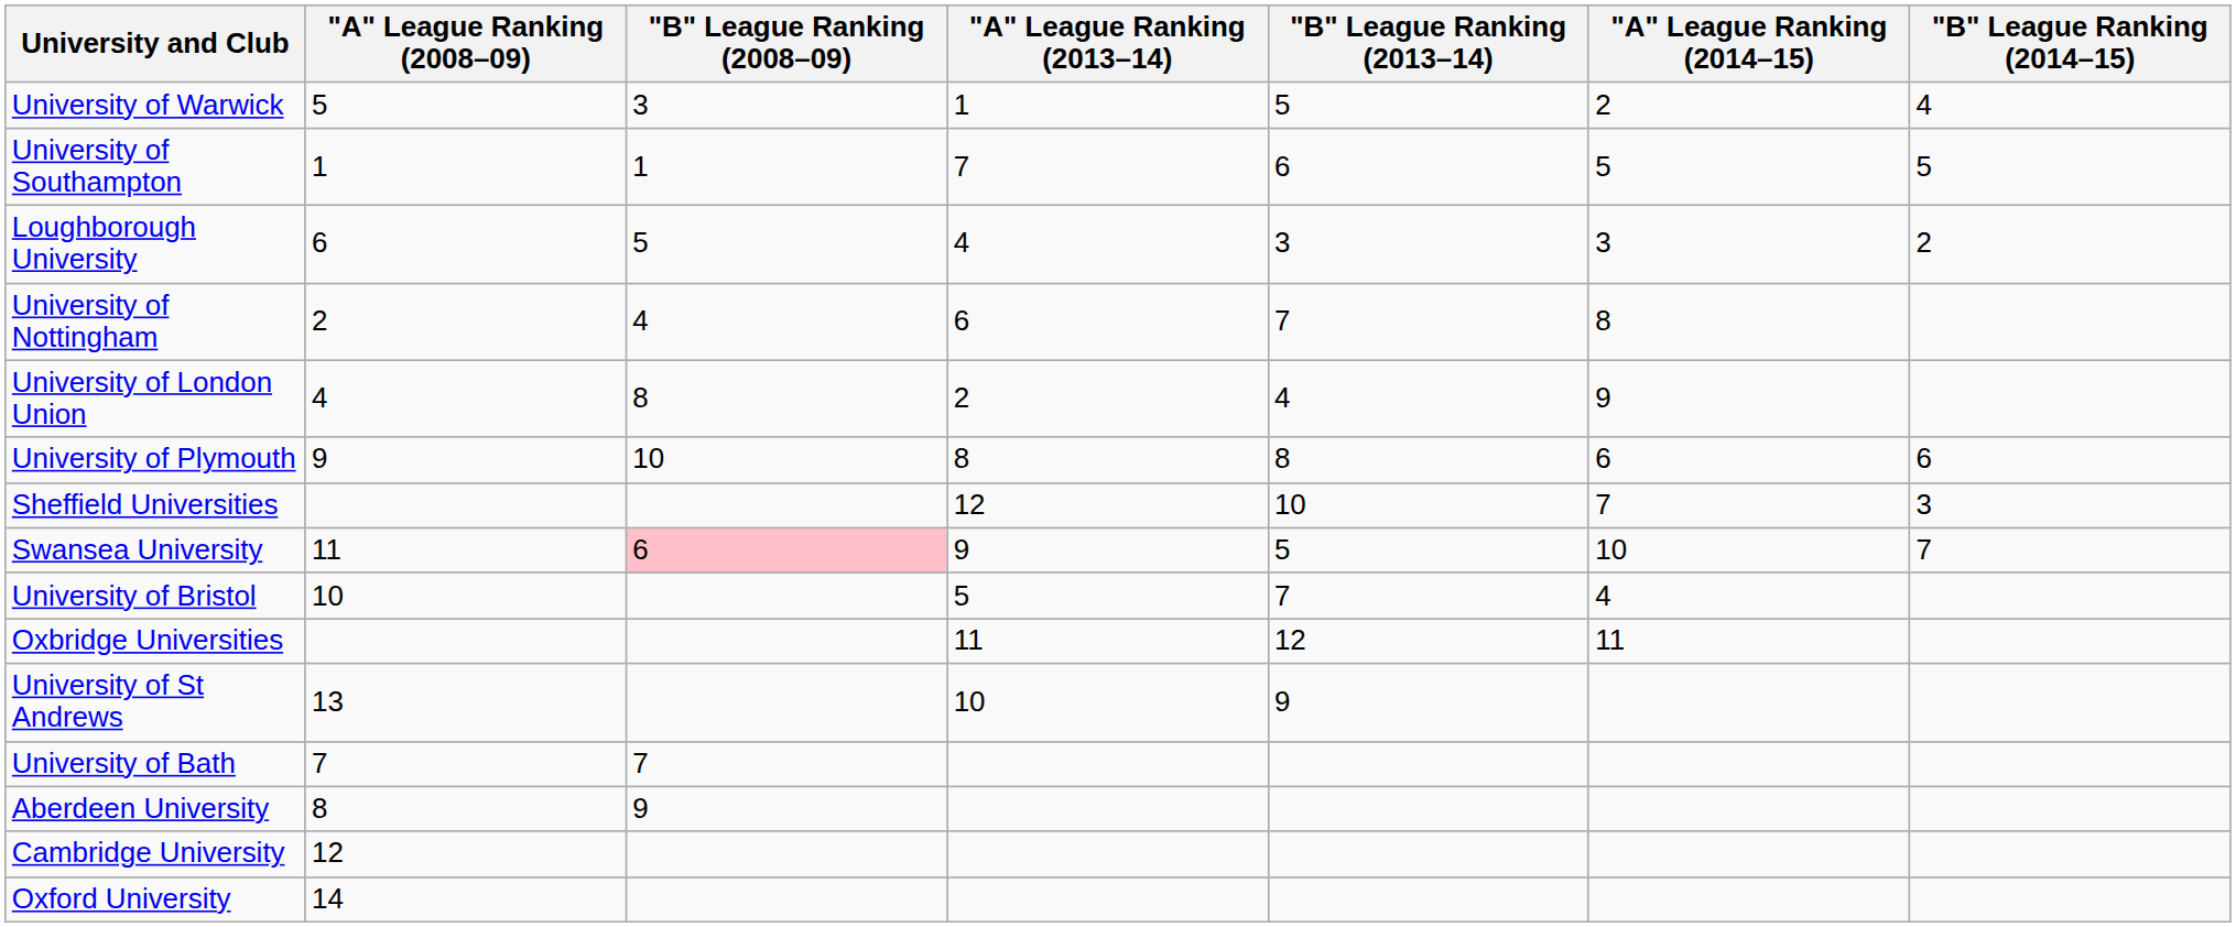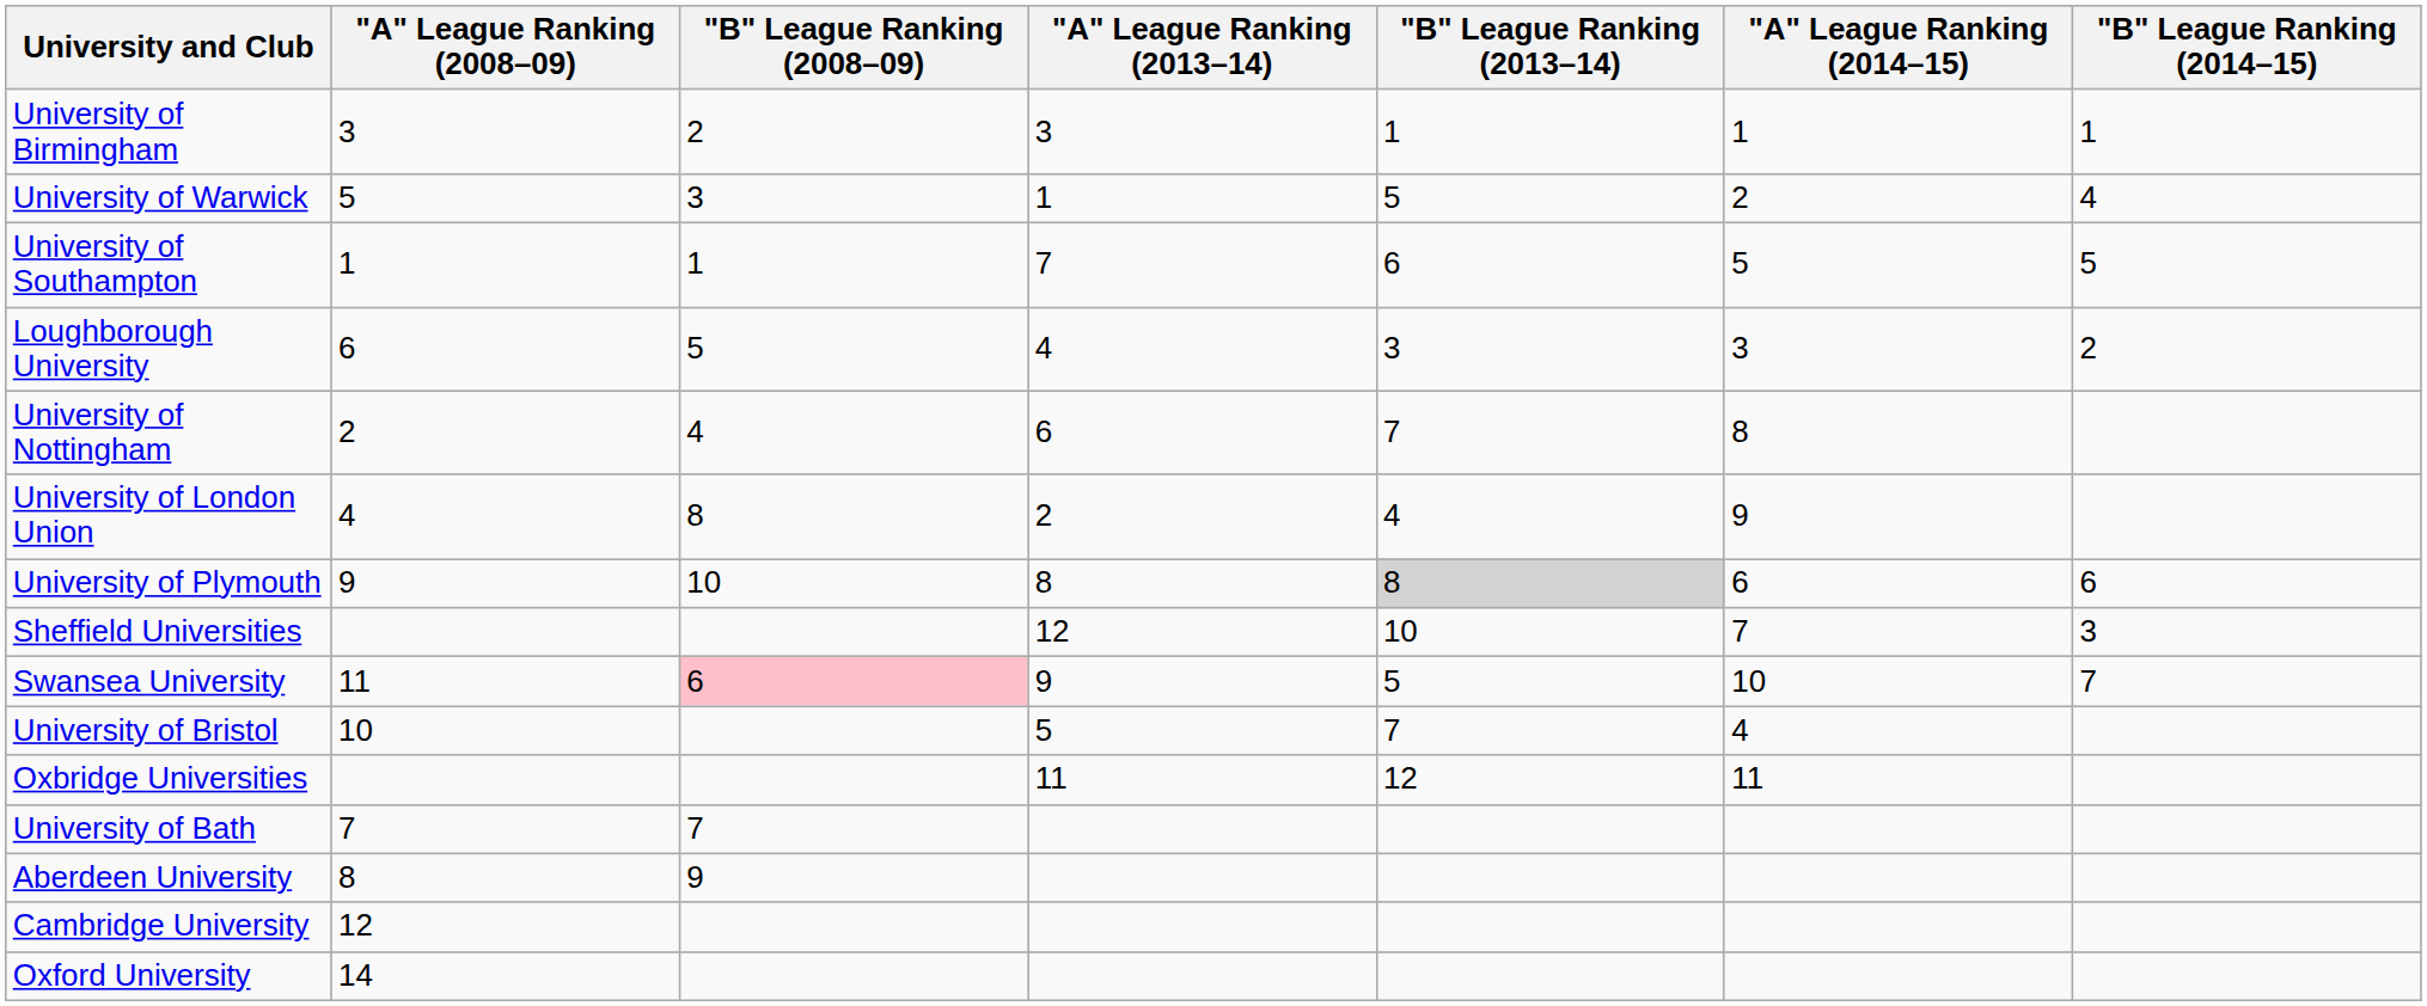 <table class="wikitable sortable" border="1">
 <tr>
 <th>University and Club</th>
 <th>"A" League Ranking (2008–09)</th>
 <th>"B" League Ranking (2008–09)</th>
 <th>"A" League Ranking (2013–14)</th>
 <th>"B" League Ranking (2013–14)</th>
 <th>"A" League Ranking (2014–15)</th>
 <th>"B" League Ranking (2014–15)</th>
+</tr>
+<tr>
+<td><a href='#'>University of Birmingham</a></td>
+<td>3</td>
+<td>2</td>
+<td>3</td>
+<td>1</td>
+<td>1</td>
+<td>1</td>
 </tr>
 <tr>
 <td><a href='#'>University of Warwick</a></td>
 <td>5</td>
 <td>3</td>
 <td>1</td>
 <td>5</td>
 <td>2</td>
 <td>4</td>
 </tr>
 <tr>
 <td><a href='#'>University of Southampton</a></td>
 <td>1</td>
 <td>1</td>
 <td>7</td>
 <td>6</td>
 <td>5</td>
 <td>5</td>
 </tr>
 <tr>
 <td><a href='#'>Loughborough University</a></td>
 <td>6</td>
 <td>5</td>
 <td>4</td>
 <td>3</td>
 <td>3</td>
 <td>2</td>
 </tr>
 <tr>
 <td><a href='#'>University of Nottingham</a></td>
 <td>2</td>
 <td>4</td>
 <td>6</td>
 <td>7</td>
 <td>8</td>
 <td></td>
 </tr>
 <tr>
 <td><a href='#'>University of London Union</a></td>
 <td>4</td>
 <td>8</td>
 <td>2</td>
 <td>4</td>
 <td>9</td>
 <td></td>
 </tr>
 <tr>
 <td><a href='#'>University of Plymouth</a></td>
 <td>9</td>
 <td>10</td>
 <td>8</td>
-<td>8</td>
+<td style="background: lightgrey;">8</td>
 <td>6</td>
 <td>6</td>
 </tr>
 <tr>
 <td><a href='#'>Sheffield Universities</a></td>
 <td></td>
 <td></td>
 <td>12</td>
 <td>10</td>
 <td>7</td>
 <td>3</td>
 </tr>
 <tr>
 <td><a href='#'>Swansea University</a></td>
 <td>11</td>
 <td style="background: pink;">6</td>
 <td>9</td>
 <td>5</td>
 <td>10</td>
 <td>7</td>
 </tr>
 <tr>
 <td><a href='#'>University of Bristol</a></td>
 <td>10</td>
 <td></td>
 <td>5</td>
 <td>7</td>
 <td>4</td>
 <td></td>
 </tr>
 <tr>
 <td><a href='#'>Oxbridge Universities</a></td>
 <td></td>
 <td></td>
 <td>11</td>
 <td>12</td>
 <td>11</td>
-<td></td>
-</tr>
-<tr>
-<td><a href='#'>University of St Andrews</a></td>
-<td>13</td>
-<td></td>
-<td>10</td>
-<td>9</td>
-<td></td>
 <td></td>
 </tr>
 <tr>
 <td><a href='#'>University of Bath</a></td>
 <td>7</td>
 <td>7</td>
 <td></td>
 <td></td>
 <td></td>
 <td></td>
 </tr>
 <tr>
 <td><a href='#'>Aberdeen University</a></td>
 <td>8</td>
 <td>9</td>
 <td></td>
 <td></td>
 <td></td>
 <td></td>
 </tr>
 <tr>
 <td><a href='#'>Cambridge University</a></td>
 <td>12</td>
 <td></td>
 <td></td>
 <td></td>
 <td></td>
 <td></td>
 </tr>
 <tr>
 <td><a href='#'>Oxford University</a></td>
 <td>14</td>
 <td></td>
 <td></td>
 <td></td>
 <td></td>
 <td></td>
 </tr>
 <tr>
 </tr>
 </table>
